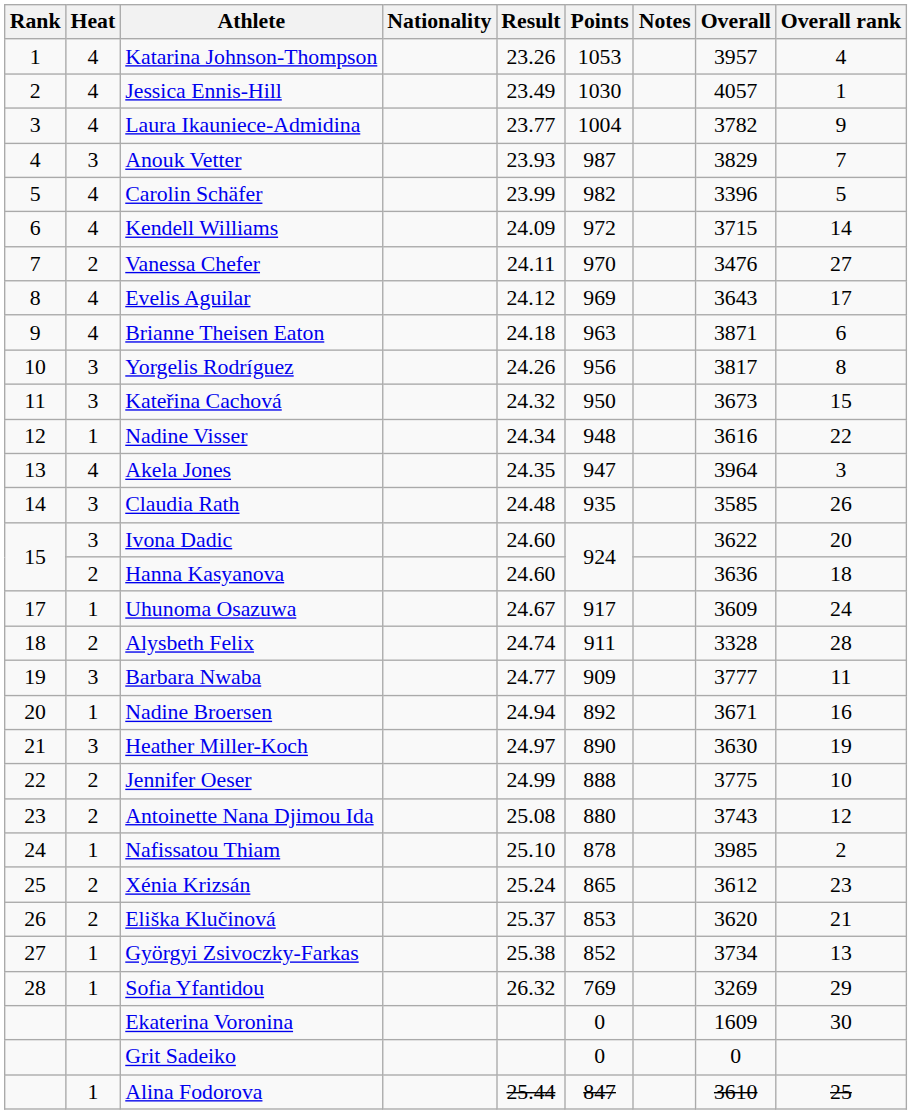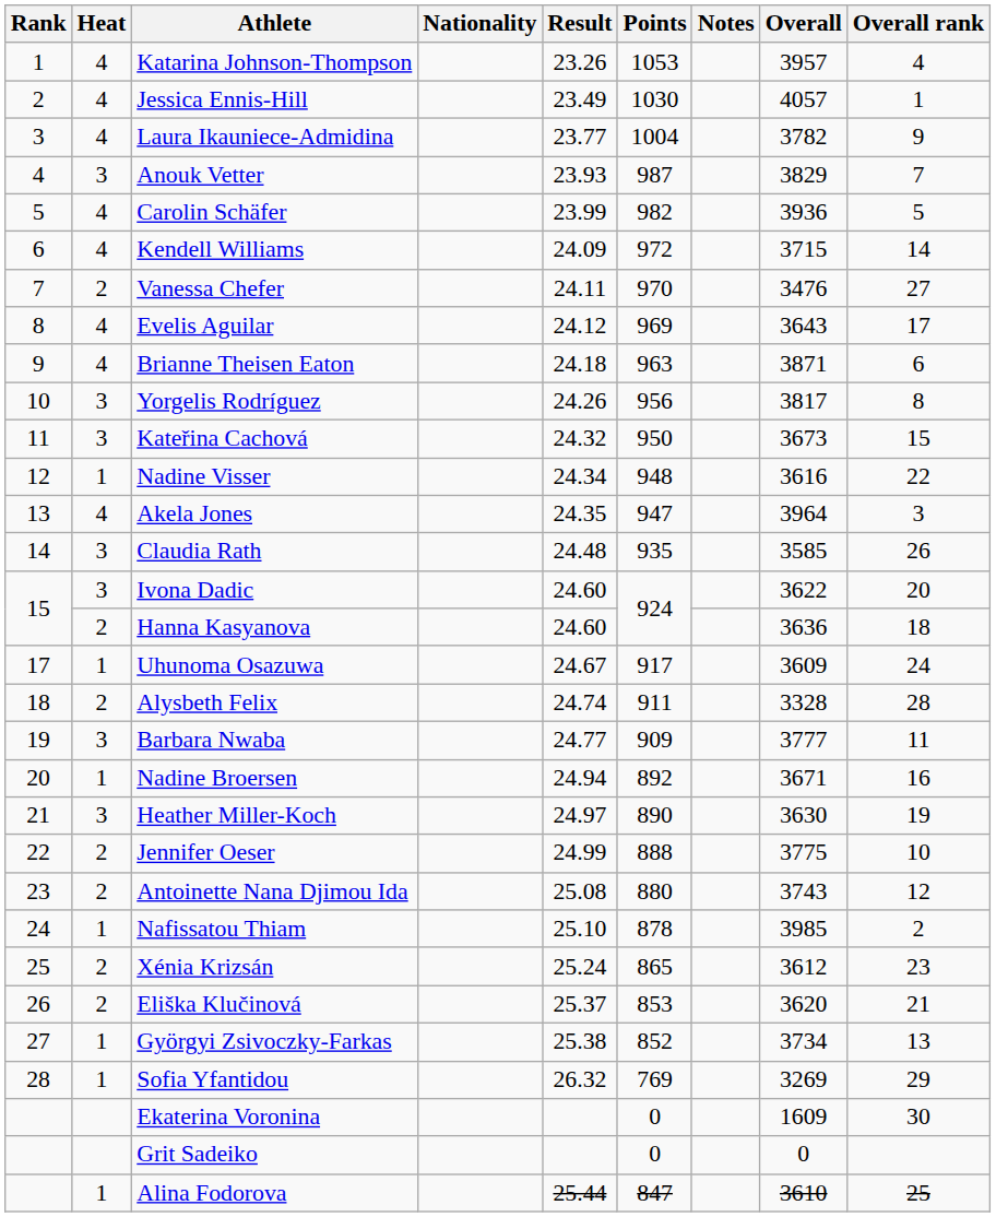 <table class="wikitable sortable" style="text-align:center">
 <tr>
 <th>Rank</th>
 <th>Heat</th>
 <th>Athlete</th>
 <th>Nationality</th>
 <th>Result</th>
 <th>Points</th>
 <th>Notes</th>
 <th>Overall</th>
 <th>Overall rank</th>
 </tr>
 <tr>
 <td>1</td>
 <td>4</td>
 <td align=left><a href='#'>Katarina Johnson-Thompson</a></td>
 <td align=left></td>
 <td>23.26</td>
 <td>1053</td>
 <td></td>
 <td>3957</td>
 <td>4</td>
 </tr>
 <tr>
 <td>2</td>
 <td>4</td>
 <td align=left><a href='#'>Jessica Ennis-Hill</a></td>
 <td align=left></td>
 <td>23.49</td>
 <td>1030</td>
 <td></td>
 <td>4057</td>
 <td>1</td>
 </tr>
 <tr>
 <td>3</td>
 <td>4</td>
 <td align=left><a href='#'>Laura Ikauniece-Admidina</a></td>
 <td align=left></td>
 <td>23.77</td>
 <td>1004</td>
 <td></td>
 <td>3782</td>
 <td>9</td>
 </tr>
 <tr>
 <td>4</td>
 <td>3</td>
 <td align=left><a href='#'>Anouk Vetter</a></td>
 <td align=left></td>
 <td>23.93</td>
 <td>987</td>
 <td></td>
 <td>3829</td>
 <td>7</td>
 </tr>
 <tr>
 <td>5</td>
 <td>4</td>
 <td align=left><a href='#'>Carolin Schäfer</a></td>
 <td align=left></td>
 <td>23.99</td>
 <td>982</td>
 <td></td>
-<td>3396</td>
+<td>3936</td>
 <td>5</td>
 </tr>
 <tr>
 <td>6</td>
 <td>4</td>
 <td align=left><a href='#'>Kendell Williams</a></td>
 <td align=left></td>
 <td>24.09</td>
 <td>972</td>
 <td></td>
 <td>3715</td>
 <td>14</td>
 </tr>
 <tr>
 <td>7</td>
 <td>2</td>
 <td align=left><a href='#'>Vanessa Chefer</a></td>
 <td align=left></td>
 <td>24.11</td>
 <td>970</td>
 <td></td>
 <td>3476</td>
 <td>27</td>
 </tr>
 <tr>
 <td>8</td>
 <td>4</td>
 <td align=left><a href='#'>Evelis Aguilar</a></td>
 <td align=left></td>
 <td>24.12</td>
 <td>969</td>
 <td></td>
 <td>3643</td>
 <td>17</td>
 </tr>
 <tr>
 <td>9</td>
 <td>4</td>
 <td align=left><a href='#'>Brianne Theisen Eaton</a></td>
 <td align=left></td>
 <td>24.18</td>
 <td>963</td>
 <td></td>
 <td>3871</td>
 <td>6</td>
 </tr>
 <tr>
 <td>10</td>
 <td>3</td>
 <td align=left><a href='#'>Yorgelis Rodríguez</a></td>
 <td align=left></td>
 <td>24.26</td>
 <td>956</td>
 <td></td>
 <td>3817</td>
 <td>8</td>
 </tr>
 <tr>
 <td>11</td>
 <td>3</td>
 <td align=left><a href='#'>Kateřina Cachová</a></td>
 <td align=left></td>
 <td>24.32</td>
 <td>950</td>
 <td></td>
 <td>3673</td>
 <td>15</td>
 </tr>
 <tr>
 <td>12</td>
 <td>1</td>
 <td align=left><a href='#'>Nadine Visser</a></td>
 <td align=left></td>
 <td>24.34</td>
 <td>948</td>
 <td></td>
 <td>3616</td>
 <td>22</td>
 </tr>
 <tr>
 <td>13</td>
 <td>4</td>
 <td align=left><a href='#'>Akela Jones</a></td>
 <td align=left></td>
 <td>24.35</td>
 <td>947</td>
 <td></td>
 <td>3964</td>
 <td>3</td>
 </tr>
 <tr>
 <td>14</td>
 <td>3</td>
 <td align=left><a href='#'>Claudia Rath</a></td>
 <td align=left></td>
 <td>24.48</td>
 <td>935</td>
 <td></td>
 <td>3585</td>
 <td>26</td>
 </tr>
 <tr>
 <td rowspan=2>15</td>
 <td>3</td>
 <td align=left><a href='#'>Ivona Dadic</a></td>
 <td align=left></td>
 <td>24.60</td>
 <td rowspan=2>924</td>
 <td></td>
 <td>3622</td>
 <td>20</td>
 </tr>
 <tr>
 <td>2</td>
 <td align=left><a href='#'>Hanna Kasyanova</a></td>
 <td align=left></td>
 <td>24.60</td>
 <td></td>
 <td>3636</td>
 <td>18</td>
 </tr>
 <tr>
 <td>17</td>
 <td>1</td>
 <td align=left><a href='#'>Uhunoma Osazuwa</a></td>
 <td align=left></td>
 <td>24.67</td>
 <td>917</td>
 <td></td>
 <td>3609</td>
 <td>24</td>
 </tr>
 <tr>
 <td>18</td>
 <td>2</td>
 <td align=left><a href='#'>Alysbeth Felix</a></td>
 <td align=left></td>
 <td>24.74</td>
 <td>911</td>
 <td></td>
 <td>3328</td>
 <td>28</td>
 </tr>
 <tr>
 <td>19</td>
 <td>3</td>
 <td align=left><a href='#'>Barbara Nwaba</a></td>
 <td align=left></td>
 <td>24.77</td>
 <td>909</td>
 <td></td>
 <td>3777</td>
 <td>11</td>
 </tr>
 <tr>
 <td>20</td>
 <td>1</td>
 <td align=left><a href='#'>Nadine Broersen</a></td>
 <td align=left></td>
 <td>24.94</td>
 <td>892</td>
 <td></td>
 <td>3671</td>
 <td>16</td>
 </tr>
 <tr>
 <td>21</td>
 <td>3</td>
 <td align=left><a href='#'>Heather Miller-Koch</a></td>
 <td align=left></td>
 <td>24.97</td>
 <td>890</td>
 <td></td>
 <td>3630</td>
 <td>19</td>
 </tr>
 <tr>
 <td>22</td>
 <td>2</td>
 <td align=left><a href='#'>Jennifer Oeser</a></td>
 <td align=left></td>
 <td>24.99</td>
 <td>888</td>
 <td></td>
 <td>3775</td>
 <td>10</td>
 </tr>
 <tr>
 <td>23</td>
 <td>2</td>
 <td align=left><a href='#'>Antoinette Nana Djimou Ida</a></td>
 <td align=left></td>
 <td>25.08</td>
 <td>880</td>
 <td></td>
 <td>3743</td>
 <td>12</td>
 </tr>
 <tr>
 <td>24</td>
 <td>1</td>
 <td align=left><a href='#'>Nafissatou Thiam</a></td>
 <td align=left></td>
 <td>25.10</td>
 <td>878</td>
 <td></td>
 <td>3985</td>
 <td>2</td>
 </tr>
 <tr>
 <td>25</td>
 <td>2</td>
 <td align=left><a href='#'>Xénia Krizsán</a></td>
 <td align=left></td>
 <td>25.24</td>
 <td>865</td>
 <td></td>
 <td>3612</td>
 <td>23</td>
 </tr>
 <tr>
 <td>26</td>
 <td>2</td>
 <td align=left><a href='#'>Eliška Klučinová</a></td>
 <td align=left></td>
 <td>25.37</td>
 <td>853</td>
 <td></td>
 <td>3620</td>
 <td>21</td>
 </tr>
 <tr>
 <td>27</td>
 <td>1</td>
 <td align=left><a href='#'>Györgyi Zsivoczky-Farkas</a></td>
 <td align=left></td>
 <td>25.38</td>
 <td>852</td>
 <td></td>
 <td>3734</td>
 <td>13</td>
 </tr>
 <tr>
 <td>28</td>
 <td>1</td>
 <td align=left><a href='#'>Sofia Yfantidou</a></td>
 <td align=left></td>
 <td>26.32</td>
 <td>769</td>
 <td></td>
 <td>3269</td>
 <td>29</td>
 </tr>
 <tr>
 <td></td>
 <td></td>
 <td align=left><a href='#'>Ekaterina Voronina</a></td>
 <td align=left></td>
 <td></td>
 <td>0</td>
 <td></td>
 <td>1609</td>
 <td>30</td>
 </tr>
 <tr>
 <td></td>
 <td></td>
 <td align=left><a href='#'>Grit Sadeiko</a></td>
 <td align=left></td>
 <td></td>
 <td>0</td>
 <td></td>
 <td>0</td>
 <td></td>
 </tr>
 <tr>
 <td></td>
 <td>1</td>
 <td align=left><a href='#'>Alina Fodorova</a></td>
 <td align=left></td>
 <td><s>25.44</s></td>
 <td><s>847</s></td>
 <td></td>
 <td><s>3610</s></td>
 <td><s>25</s></td>
 </tr>
 </table>
